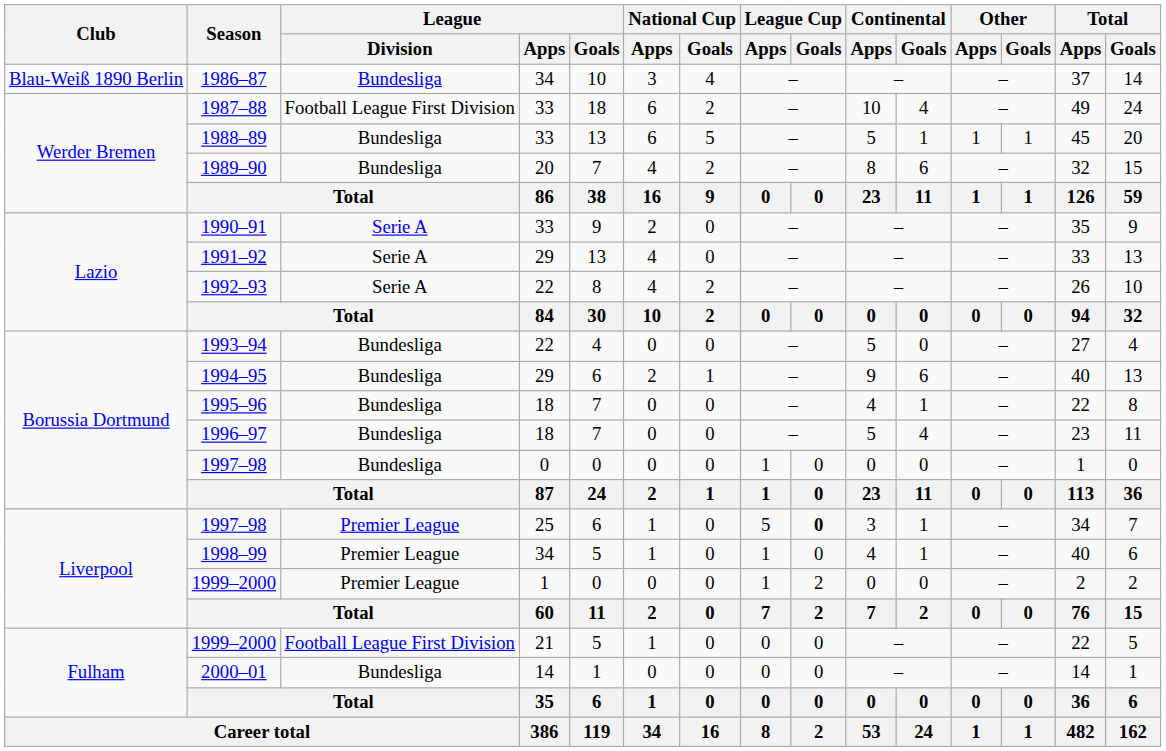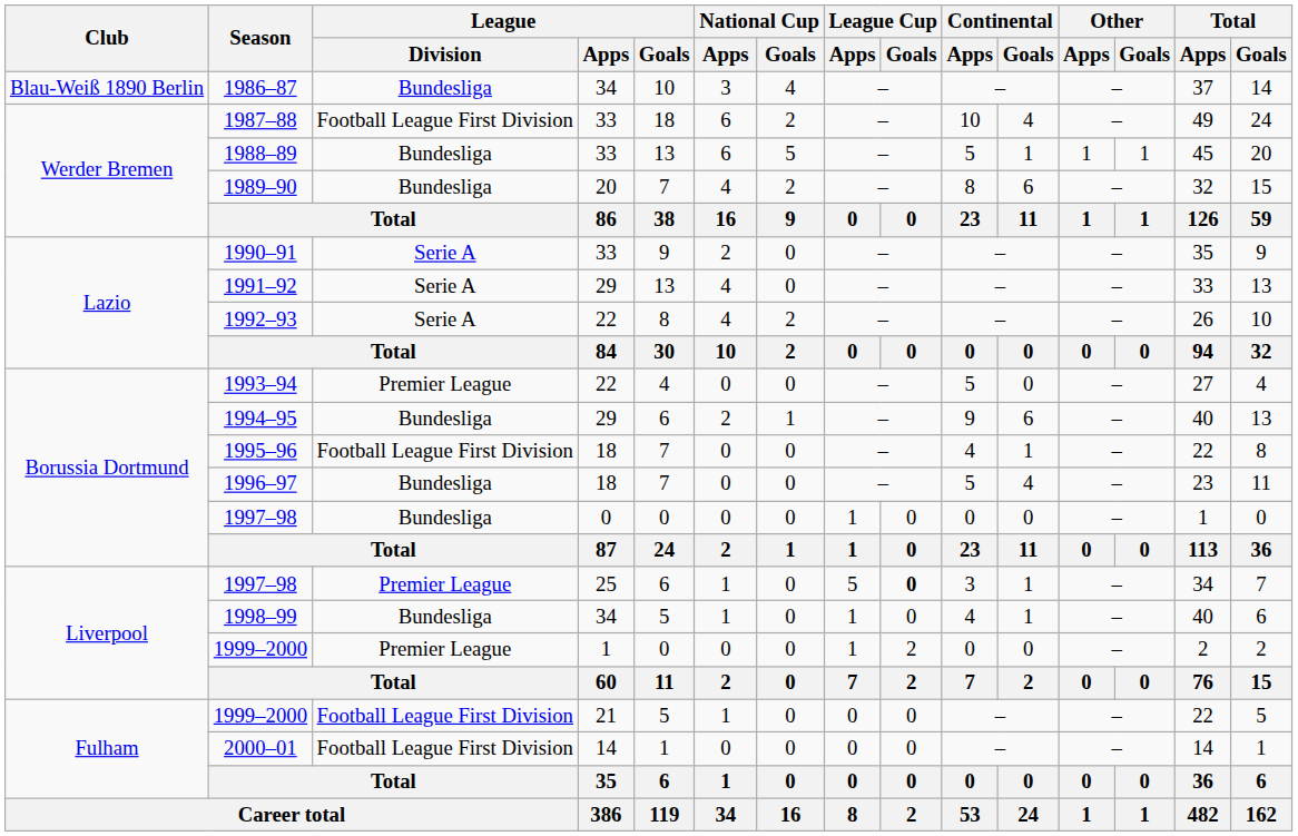 <table class="wikitable" style="text-align:center">
 <tr>
 <th rowspan="2">Club</th>
 <th rowspan="2">Season</th>
 <th colspan="3">League</th>
 <th colspan="2">National Cup</th>
 <th colspan="2">League Cup</th>
 <th colspan="2">Continental</th>
 <th colspan="2">Other</th>
 <th colspan="2">Total</th>
 </tr>
 <tr>
 <th>Division</th>
 <th>Apps</th>
 <th>Goals</th>
 <th>Apps</th>
 <th>Goals</th>
 <th>Apps</th>
 <th>Goals</th>
 <th>Apps</th>
 <th>Goals</th>
 <th>Apps</th>
 <th>Goals</th>
 <th>Apps</th>
 <th>Goals</th>
 </tr>
 <tr>
 <td><a href='#'>Blau-Weiß 1890 Berlin</a></td>
 <td><a href='#'>1986–87</a></td>
 <td><a href='#'>Bundesliga</a></td>
 <td>34</td>
 <td>10</td>
 <td>3</td>
 <td>4</td>
 <td colspan="2">–</td>
 <td colspan="2">–</td>
 <td colspan="2">–</td>
 <td>37</td>
 <td>14</td>
 </tr>
 <tr>
 <td rowspan="4"><a href='#'>Werder Bremen</a></td>
 <td><a href='#'>1987–88</a></td>
 <td>Football League First Division</td>
 <td>33</td>
 <td>18</td>
 <td>6</td>
 <td>2</td>
 <td colspan="2">–</td>
 <td>10</td>
 <td>4</td>
 <td colspan="2">–</td>
 <td>49</td>
 <td>24</td>
 </tr>
 <tr>
 <td><a href='#'>1988–89</a></td>
 <td>Bundesliga</td>
 <td>33</td>
 <td>13</td>
 <td>6</td>
 <td>5</td>
 <td colspan="2">–</td>
 <td>5</td>
 <td>1</td>
 <td>1</td>
 <td>1</td>
 <td>45</td>
 <td>20</td>
 </tr>
 <tr>
 <td><a href='#'>1989–90</a></td>
 <td>Bundesliga</td>
 <td>20</td>
 <td>7</td>
 <td>4</td>
 <td>2</td>
 <td colspan="2">–</td>
 <td>8</td>
 <td>6</td>
 <td colspan="2">–</td>
 <td>32</td>
 <td>15</td>
 </tr>
 <tr>
 <th colspan="2">Total</th>
 <th>86</th>
 <th>38</th>
 <th>16</th>
 <th>9</th>
 <th>0</th>
 <th>0</th>
 <th>23</th>
 <th>11</th>
 <th>1</th>
 <th>1</th>
 <th>126</th>
 <th>59</th>
 </tr>
 <tr>
 <td rowspan="4"><a href='#'>Lazio</a></td>
 <td><a href='#'>1990–91</a></td>
 <td><a href='#'>Serie A</a></td>
 <td>33</td>
 <td>9</td>
 <td>2</td>
 <td>0</td>
 <td colspan="2">–</td>
 <td colspan="2">–</td>
 <td colspan="2">–</td>
 <td>35</td>
 <td>9</td>
 </tr>
 <tr>
 <td><a href='#'>1991–92</a></td>
 <td>Serie A</td>
 <td>29</td>
 <td>13</td>
 <td>4</td>
 <td>0</td>
 <td colspan="2">–</td>
 <td colspan="2">–</td>
 <td colspan="2">–</td>
 <td>33</td>
 <td>13</td>
 </tr>
 <tr>
 <td><a href='#'>1992–93</a></td>
 <td>Serie A</td>
 <td>22</td>
 <td>8</td>
 <td>4</td>
 <td>2</td>
 <td colspan="2">–</td>
 <td colspan="2">–</td>
 <td colspan="2">–</td>
 <td>26</td>
 <td>10</td>
 </tr>
 <tr>
 <th colspan="2">Total</th>
 <th>84</th>
 <th>30</th>
 <th>10</th>
 <th>2</th>
 <th>0</th>
 <th>0</th>
 <th>0</th>
 <th>0</th>
 <th>0</th>
 <th>0</th>
 <th>94</th>
 <th>32</th>
 </tr>
 <tr>
 <td rowspan="6"><a href='#'>Borussia Dortmund</a></td>
 <td><a href='#'>1993–94</a></td>
-<td>Bundesliga</td>
+<td>Premier League</td>
 <td>22</td>
 <td>4</td>
 <td>0</td>
 <td>0</td>
 <td colspan="2">–</td>
 <td>5</td>
 <td>0</td>
 <td colspan="2">–</td>
 <td>27</td>
 <td>4</td>
 </tr>
 <tr>
 <td><a href='#'>1994–95</a></td>
 <td>Bundesliga</td>
 <td>29</td>
 <td>6</td>
 <td>2</td>
 <td>1</td>
 <td colspan="2">–</td>
 <td>9</td>
 <td>6</td>
 <td colspan="2">–</td>
 <td>40</td>
 <td>13</td>
 </tr>
 <tr>
 <td><a href='#'>1995–96</a></td>
-<td>Bundesliga</td>
+<td>Football League First Division</td>
 <td>18</td>
 <td>7</td>
 <td>0</td>
 <td>0</td>
 <td colspan="2">–</td>
 <td>4</td>
 <td>1</td>
 <td colspan="2">–</td>
 <td>22</td>
 <td>8</td>
 </tr>
 <tr>
 <td><a href='#'>1996–97</a></td>
 <td>Bundesliga</td>
 <td>18</td>
 <td>7</td>
 <td>0</td>
 <td>0</td>
 <td colspan="2">–</td>
 <td>5</td>
 <td>4</td>
 <td colspan="2">–</td>
 <td>23</td>
 <td>11</td>
 </tr>
 <tr>
 <td><a href='#'>1997–98</a></td>
 <td>Bundesliga</td>
 <td>0</td>
 <td>0</td>
 <td>0</td>
 <td>0</td>
 <td>1</td>
 <td>0</td>
 <td>0</td>
 <td>0</td>
 <td colspan="2">–</td>
 <td>1</td>
 <td>0</td>
 </tr>
 <tr>
 <th colspan="2">Total</th>
 <th>87</th>
 <th>24</th>
 <th>2</th>
 <th>1</th>
 <th>1</th>
 <th>0</th>
 <th>23</th>
 <th>11</th>
 <th>0</th>
 <th>0</th>
 <th>113</th>
 <th>36</th>
 </tr>
 <tr>
 <td rowspan="4"><a href='#'>Liverpool</a></td>
 <td><a href='#'>1997–98</a></td>
 <td><a href='#'>Premier League</a></td>
 <td>25</td>
 <td>6</td>
 <td>1</td>
 <td>0</td>
 <td>5</td>
 <td><strong>0</strong></td>
 <td>3</td>
 <td>1</td>
 <td colspan="2">–</td>
 <td>34</td>
 <td>7</td>
 </tr>
 <tr>
 <td><a href='#'>1998–99</a></td>
-<td>Premier League</td>
+<td>Bundesliga</td>
 <td>34</td>
 <td>5</td>
 <td>1</td>
 <td>0</td>
 <td>1</td>
 <td>0</td>
 <td>4</td>
 <td>1</td>
 <td colspan="2">–</td>
 <td>40</td>
 <td>6</td>
 </tr>
 <tr>
 <td><a href='#'>1999–2000</a></td>
 <td>Premier League</td>
 <td>1</td>
 <td>0</td>
 <td>0</td>
 <td>0</td>
 <td>1</td>
 <td>2</td>
 <td>0</td>
 <td>0</td>
 <td colspan="2">–</td>
 <td>2</td>
 <td>2</td>
 </tr>
 <tr>
 <th colspan="2">Total</th>
 <th>60</th>
 <th>11</th>
 <th>2</th>
 <th>0</th>
 <th>7</th>
 <th>2</th>
 <th>7</th>
 <th>2</th>
 <th>0</th>
 <th>0</th>
 <th>76</th>
 <th>15</th>
 </tr>
 <tr>
 <td rowspan="3"><a href='#'>Fulham</a></td>
 <td><a href='#'>1999–2000</a></td>
 <td><a href='#'>Football League First Division</a></td>
 <td>21</td>
 <td>5</td>
 <td>1</td>
 <td>0</td>
 <td>0</td>
 <td>0</td>
 <td colspan="2">–</td>
 <td colspan="2">–</td>
 <td>22</td>
 <td>5</td>
 </tr>
 <tr>
 <td><a href='#'>2000–01</a></td>
-<td>Bundesliga</td>
+<td>Football League First Division</td>
 <td>14</td>
 <td>1</td>
 <td>0</td>
 <td>0</td>
 <td>0</td>
 <td>0</td>
 <td colspan="2">–</td>
 <td colspan="2">–</td>
 <td>14</td>
 <td>1</td>
 </tr>
 <tr>
 <th colspan="2">Total</th>
 <th>35</th>
 <th>6</th>
 <th>1</th>
 <th>0</th>
 <th>0</th>
 <th>0</th>
 <th>0</th>
 <th>0</th>
 <th>0</th>
 <th>0</th>
 <th>36</th>
 <th>6</th>
 </tr>
 <tr>
 <th colspan="3">Career total</th>
 <th>386</th>
 <th>119</th>
 <th>34</th>
 <th>16</th>
 <th>8</th>
 <th>2</th>
 <th>53</th>
 <th>24</th>
 <th>1</th>
 <th>1</th>
 <th>482</th>
 <th>162</th>
 </tr>
 </table>
